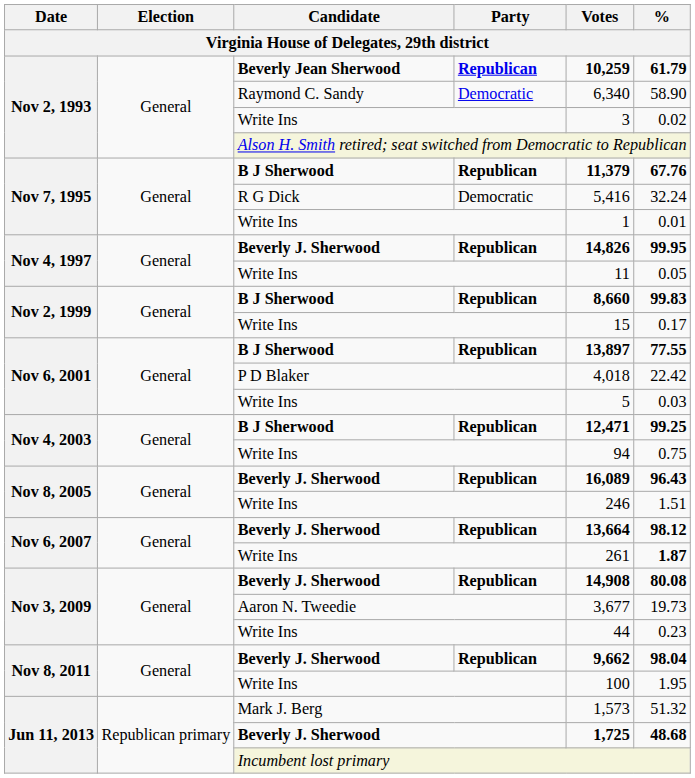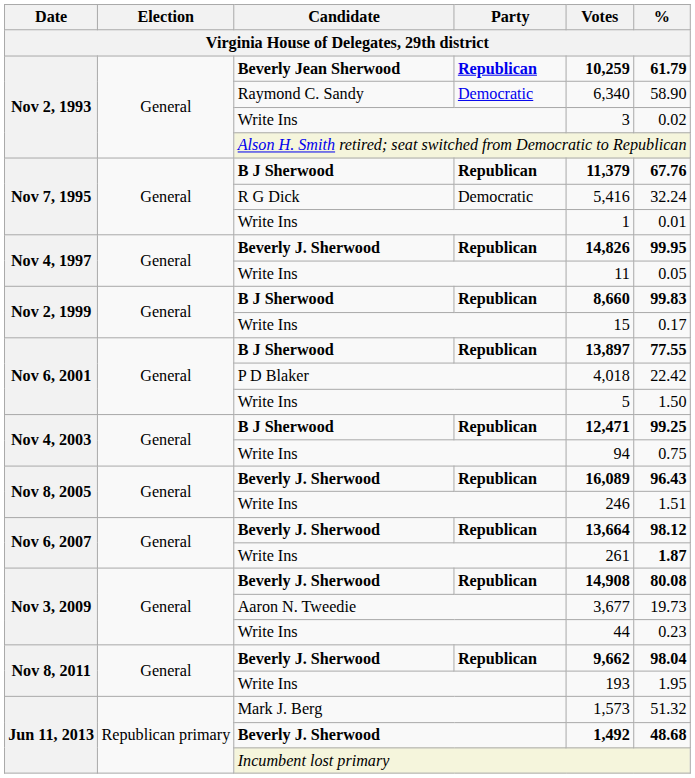 <table class="wikitable">
 <tr>
 <th>Date</th>
 <th>Election</th>
 <th>Candidate</th>
 <th>Party</th>
 <th>Votes</th>
 <th>%</th>
 </tr>
 <tr>
 <th colspan="6">Virginia House of Delegates, 29th district</th>
 </tr>
 <tr>
 <th rowspan="4">Nov 2, 1993</th>
 <td rowspan="4" align="center">General</td>
 <td><strong>Beverly Jean Sherwood</strong></td>
 <td><strong><a href='#'>Republican</a></strong></td>
 <td align="right"><strong>10,259</strong></td>
 <td align="right"><strong>61.79</strong></td>
 </tr>
 <tr>
 <td>Raymond C. Sandy</td>
 <td><a href='#'>Democratic</a></td>
 <td align="right">6,340</td>
 <td align="right">58.90</td>
 </tr>
 <tr>
 <td colspan="2">Write Ins</td>
 <td align="right">3</td>
 <td align="right">0.02</td>
 </tr>
 <tr>
 <td colspan="4" style="background:Beige"><em><a href='#'>Alson H. Smith</a> retired; seat switched from Democratic to Republican</em></td>
 </tr>
 <tr>
 <th rowspan="3">Nov 7, 1995</th>
 <td rowspan="3" align="center">General</td>
 <td><strong>B J Sherwood</strong></td>
 <td><strong>Republican</strong></td>
 <td align="right"><strong>11,379</strong></td>
 <td align="right"><strong>67.76</strong></td>
 </tr>
 <tr>
 <td>R G Dick</td>
 <td>Democratic</td>
 <td align="right">5,416</td>
 <td align="right">32.24</td>
 </tr>
 <tr>
 <td colspan="2">Write Ins</td>
 <td align="right">1</td>
 <td align="right">0.01</td>
 </tr>
 <tr>
 <th rowspan="2">Nov 4, 1997</th>
 <td rowspan="2" align="center">General</td>
 <td><strong>Beverly J. Sherwood</strong></td>
 <td><strong>Republican</strong></td>
 <td align="right"><strong>14,826</strong></td>
 <td align="right"><strong>99.95</strong></td>
 </tr>
 <tr>
 <td colspan="2">Write Ins</td>
 <td align="right">11</td>
 <td align="right">0.05</td>
 </tr>
 <tr>
 <th rowspan="2">Nov 2, 1999</th>
 <td rowspan="2" align="center">General</td>
 <td><strong>B J Sherwood</strong></td>
 <td><strong>Republican</strong></td>
 <td align="right"><strong>8,660</strong></td>
 <td align="right"><strong>99.83</strong></td>
 </tr>
 <tr>
 <td colspan="2">Write Ins</td>
 <td align="right">15</td>
 <td align="right">0.17</td>
 </tr>
 <tr>
 <th rowspan="3">Nov 6, 2001</th>
 <td rowspan="3" align="center">General</td>
 <td><strong>B J Sherwood</strong></td>
 <td><strong>Republican</strong></td>
 <td align="right"><strong>13,897</strong></td>
 <td align="right"><strong>77.55</strong></td>
 </tr>
 <tr>
 <td colspan="2">P D Blaker</td>
 <td align="right">4,018</td>
 <td align="right">22.42</td>
 </tr>
 <tr>
 <td colspan="2">Write Ins</td>
 <td align="right">5</td>
-<td align="right">0.03</td>
+<td align="right">1.50</td>
 </tr>
 <tr>
 <th rowspan="2">Nov 4, 2003</th>
 <td rowspan="2" align="center">General</td>
 <td><strong>B J Sherwood</strong></td>
 <td><strong>Republican</strong></td>
 <td align="right"><strong>12,471</strong></td>
 <td align="right"><strong>99.25</strong></td>
 </tr>
 <tr>
 <td colspan="2">Write Ins</td>
 <td align="right">94</td>
 <td align="right">0.75</td>
 </tr>
 <tr>
 <th rowspan="2">Nov 8, 2005</th>
 <td rowspan="2" align="center">General</td>
 <td><strong>Beverly J. Sherwood</strong></td>
 <td><strong>Republican</strong></td>
 <td align="right"><strong>16,089</strong></td>
 <td align="right"><strong>96.43</strong></td>
 </tr>
 <tr>
 <td colspan="2">Write Ins</td>
 <td align="right">246</td>
 <td align="right">1.51</td>
 </tr>
 <tr>
 <th rowspan="2">Nov 6, 2007</th>
 <td rowspan="2" align="center">General</td>
 <td><strong>Beverly J. Sherwood</strong></td>
 <td><strong>Republican</strong></td>
 <td align="right"><strong>13,664</strong></td>
 <td align="right"><strong>98.12</strong></td>
 </tr>
 <tr>
 <td colspan="2">Write Ins</td>
 <td align="right">261</td>
 <td align="right"><strong>1.87</strong></td>
 </tr>
 <tr>
 <th rowspan="3">Nov 3, 2009</th>
 <td rowspan="3" align="center">General</td>
 <td><strong>Beverly J. Sherwood</strong></td>
 <td><strong>Republican</strong></td>
 <td align="right"><strong>14,908</strong></td>
 <td align="right"><strong>80.08</strong></td>
 </tr>
 <tr>
 <td colspan = "2">Aaron N. Tweedie</td>
 <td align="right">3,677</td>
 <td align="right">19.73</td>
 </tr>
 <tr>
 <td colspan="2">Write Ins</td>
 <td align="right">44</td>
 <td align="right">0.23</td>
 </tr>
 <tr>
 <th rowspan="2">Nov 8, 2011</th>
 <td rowspan="2" align="center">General</td>
 <td><strong>Beverly J. Sherwood</strong></td>
 <td><strong>Republican</strong></td>
 <td align="right"><strong>9,662</strong></td>
 <td align="right"><strong>98.04</strong></td>
 </tr>
 <tr>
 <td colspan="2">Write Ins</td>
-<td align="right">100</td>
+<td align="right">193</td>
 <td align="right">1.95</td>
 </tr>
 <tr>
 <th rowspan="3">Jun 11, 2013</th>
 <td rowspan="3" align="center" >Republican primary</td>
 <td colspan="2">Mark J. Berg</td>
 <td align="right">1,573</td>
 <td align="right">51.32</td>
 </tr>
 <tr>
 <td colspan="2"><strong>Beverly J. Sherwood</strong></td>
-<td align="right"><strong>1,725</strong></td>
+<td align="right"><strong>1,492</strong></td>
 <td align="right"><strong>48.68</strong></td>
 </tr>
 <tr>
 <td colspan="4" style="background:Beige"><em>Incumbent lost primary</em></td>
 </tr>
 </table>
